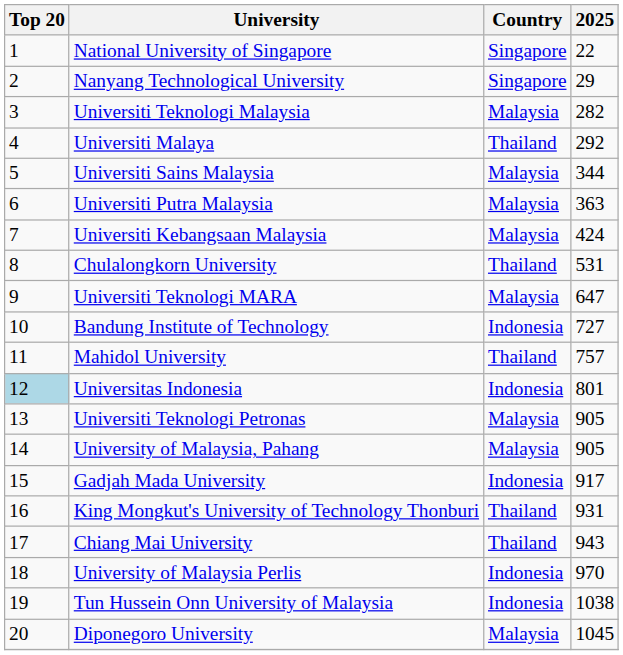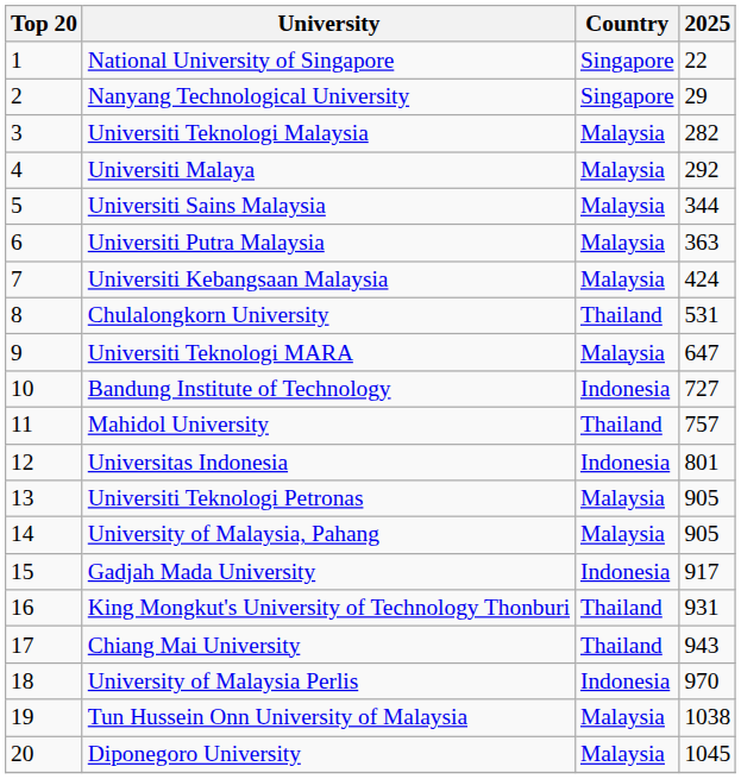 <table class="wikitable sortable">
 <tr>
 <th>Top 20</th>
 <th>University</th>
 <th>Country</th>
 <th>2025</th>
 </tr>
 <tr>
 <td>1</td>
 <td> <a href='#'>National University of Singapore</a></td>
 <td><a href='#'>Singapore</a></td>
 <td>22</td>
 </tr>
 <tr>
 <td>2</td>
 <td> <a href='#'>Nanyang Technological University</a></td>
 <td><a href='#'>Singapore</a></td>
 <td>29</td>
 </tr>
 <tr>
 <td>3</td>
 <td> <a href='#'>Universiti Teknologi Malaysia</a></td>
 <td><a href='#'>Malaysia</a></td>
 <td>282</td>
 </tr>
 <tr>
 <td>4</td>
 <td> <a href='#'>Universiti Malaya</a></td>
-<td><a href='#'>Thailand</a></td>
+<td><a href='#'>Malaysia</a></td>
 <td>292</td>
 </tr>
 <tr>
 <td>5</td>
 <td> <a href='#'>Universiti Sains Malaysia</a></td>
 <td><a href='#'>Malaysia</a></td>
 <td>344</td>
 </tr>
 <tr>
 <td>6</td>
 <td> <a href='#'>Universiti Putra Malaysia</a></td>
 <td><a href='#'>Malaysia</a></td>
 <td>363</td>
 </tr>
 <tr>
 <td>7</td>
 <td> <a href='#'>Universiti Kebangsaan Malaysia</a></td>
 <td><a href='#'>Malaysia</a></td>
 <td>424</td>
 </tr>
 <tr>
 <td>8</td>
 <td> <a href='#'>Chulalongkorn University</a></td>
 <td><a href='#'>Thailand</a></td>
 <td>531</td>
 </tr>
 <tr>
 <td>9</td>
 <td> <a href='#'>Universiti Teknologi MARA</a></td>
 <td><a href='#'>Malaysia</a></td>
 <td>647</td>
 </tr>
 <tr>
 <td>10</td>
 <td> <a href='#'>Bandung Institute of Technology</a></td>
 <td><a href='#'>Indonesia</a></td>
 <td>727</td>
 </tr>
 <tr>
 <td>11</td>
 <td> <a href='#'>Mahidol University</a></td>
 <td><a href='#'>Thailand</a></td>
 <td>757</td>
 </tr>
 <tr>
-<td style="background: lightblue;">12</td>
+<td>12</td>
 <td> <a href='#'>Universitas Indonesia</a></td>
 <td><a href='#'>Indonesia</a></td>
 <td>801</td>
 </tr>
 <tr>
 <td>13</td>
 <td> <a href='#'>Universiti Teknologi Petronas</a></td>
 <td><a href='#'>Malaysia</a></td>
 <td>905</td>
 </tr>
 <tr>
 <td>14</td>
 <td> <a href='#'>University of Malaysia, Pahang</a></td>
 <td><a href='#'>Malaysia</a></td>
 <td>905</td>
 </tr>
 <tr>
 <td>15</td>
 <td> <a href='#'>Gadjah Mada University</a></td>
 <td><a href='#'>Indonesia</a></td>
 <td>917</td>
 </tr>
 <tr>
 <td>16</td>
 <td> <a href='#'>King Mongkut's University of Technology Thonburi</a></td>
 <td><a href='#'>Thailand</a></td>
 <td>931</td>
 </tr>
 <tr>
 <td>17</td>
 <td> <a href='#'>Chiang Mai University</a></td>
 <td><a href='#'>Thailand</a></td>
 <td>943</td>
 </tr>
 <tr>
 <td>18</td>
 <td> <a href='#'>University of Malaysia Perlis</a></td>
 <td><a href='#'>Indonesia</a></td>
 <td>970</td>
 </tr>
 <tr>
 <td>19</td>
 <td> <a href='#'>Tun Hussein Onn University of Malaysia</a></td>
-<td><a href='#'>Indonesia</a></td>
+<td><a href='#'>Malaysia</a></td>
 <td>1038</td>
 </tr>
 <tr>
 <td>20</td>
 <td> <a href='#'>Diponegoro University</a></td>
 <td><a href='#'>Malaysia</a></td>
 <td>1045</td>
 </tr>
 <tr>
 </tr>
 </table>
